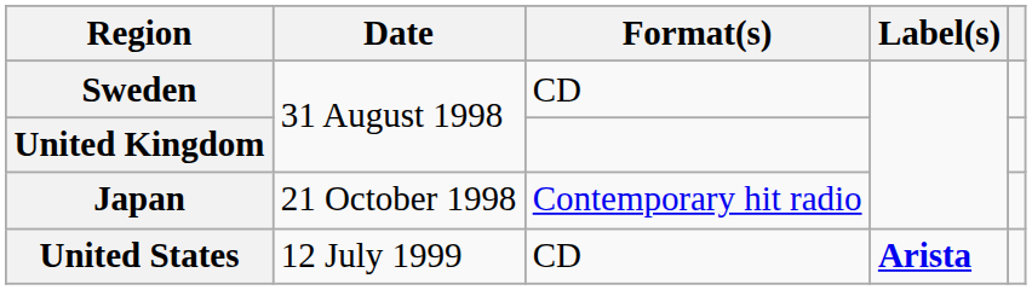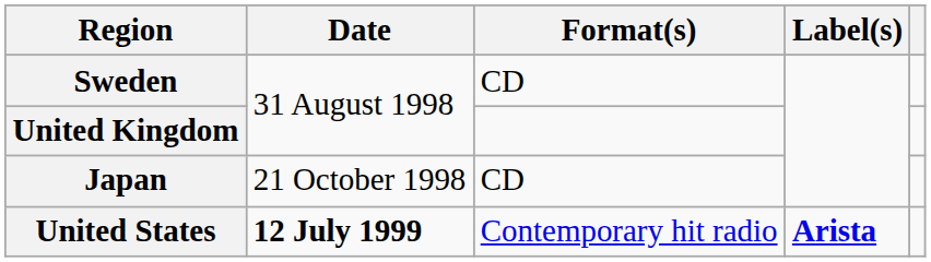 <table class="wikitable plainrowheaders">
 <tr>
 <th scope="col">Region</th>
 <th scope="col">Date</th>
 <th scope="col">Format(s)</th>
 <th scope="col">Label(s)</th>
 <th scope="col"></th>
 </tr>
 <tr>
 <th scope="row">Sweden</th>
 <td rowspan="2">31 August 1998</td>
 <td>CD</td>
 <td rowspan="3"></td>
 <td></td>
 </tr>
 <tr>
 <th scope="row">United Kingdom</th>
 <td></td>
 <td></td>
 </tr>
 <tr>
 <th scope="row">Japan</th>
 <td>21 October 1998</td>
-<td><a href='#'>Contemporary hit radio</a></td>
+<td>CD</td>
 <td></td>
 </tr>
 <tr>
 <th scope="row">United States</th>
-<td>12 July 1999</td>
-<td>CD</td>
+<td><strong>12 July 1999</strong></td>
+<td><a href='#'>Contemporary hit radio</a></td>
 <td><strong><a href='#'>Arista</a></strong></td>
 <td></td>
 </tr>
 </table>
